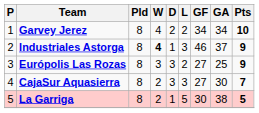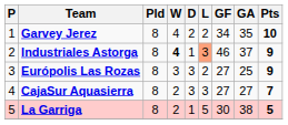 <table class="wikitable sortable" style="text-align: center;">
 <tr>
 <th align="center">P</th>
 <th align="center">Team</th>
 <th align="center">Pld</th>
 <th align="center">W</th>
 <th align="center">D</th>
 <th align="center">L</th>
 <th align="center">GF</th>
 <th align="center">GA</th>
 <th align="center">Pts</th>
 </tr>
 <tr>
 <td>1</td>
 <td align="left"><strong><a href='#'>Garvey Jerez</a></strong></td>
 <td>8</td>
 <td>4</td>
 <td>2</td>
 <td>2</td>
 <td>34</td>
-<td>34</td>
+<td>35</td>
 <td><strong>10</strong></td>
 </tr>
 <tr>
 <td>2</td>
 <td align="left"><strong><a href='#'>Industriales Astorga</a></strong></td>
 <td>8</td>
 <td><strong>4</strong></td>
 <td>1</td>
-<td>3</td>
+<td style="background: lightsalmon;">3</td>
 <td>46</td>
 <td>37</td>
 <td><strong>9</strong></td>
 </tr>
 <tr>
 <td>3</td>
 <td align="left"><strong><a href='#'>Európolis Las Rozas</a></strong></td>
 <td>8</td>
 <td>3</td>
 <td>3</td>
 <td>2</td>
 <td>27</td>
 <td>25</td>
 <td><strong>9</strong></td>
 </tr>
 <tr>
 <td>4</td>
 <td align="left"><strong><a href='#'>CajaSur Aquasierra</a></strong></td>
 <td>8</td>
 <td>2</td>
 <td>3</td>
 <td>3</td>
 <td>27</td>
-<td>30</td>
+<td>27</td>
 <td><strong>7</strong></td>
 </tr>
 <tr ! style="background:#FFCCCC;">
 <td>5</td>
 <td align="left"><strong><a href='#'>La Garriga</a></strong></td>
 <td>8</td>
 <td>2</td>
 <td>1</td>
 <td>5</td>
 <td>30</td>
 <td>38</td>
 <td><strong>5</strong></td>
 </tr>
 <tr>
 </tr>
 </table>
